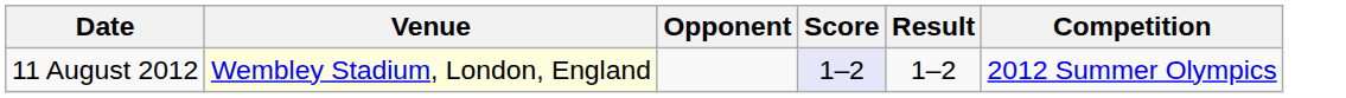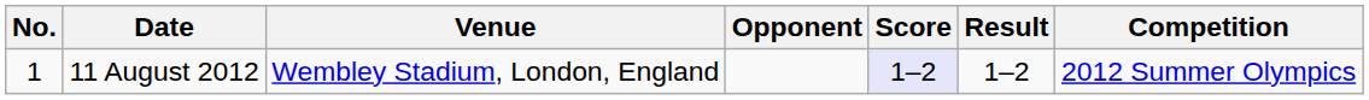 <table class="wikitable">
 <tr>
+<th scope="col">No.</th>
 <th scope="col">Date</th>
 <th scope="col">Venue</th>
 <th scope="col">Opponent</th>
 <th scope="col">Score</th>
 <th scope="col">Result</th>
 <th scope="col">Competition</th>
 </tr>
 <tr>
+<td align="center">1</td>
 <td>11 August 2012</td>
-<td style="background: lightyellow;"><a href='#'>Wembley Stadium</a>, London, England</td>
+<td><a href='#'>Wembley Stadium</a>, London, England</td>
 <td></td>
 <td align="center" style="background: lavender;">1–2</td>
 <td align="center">1–2</td>
 <td align="center"><a href='#'>2012 Summer Olympics</a></td>
 </tr>
 </table>
